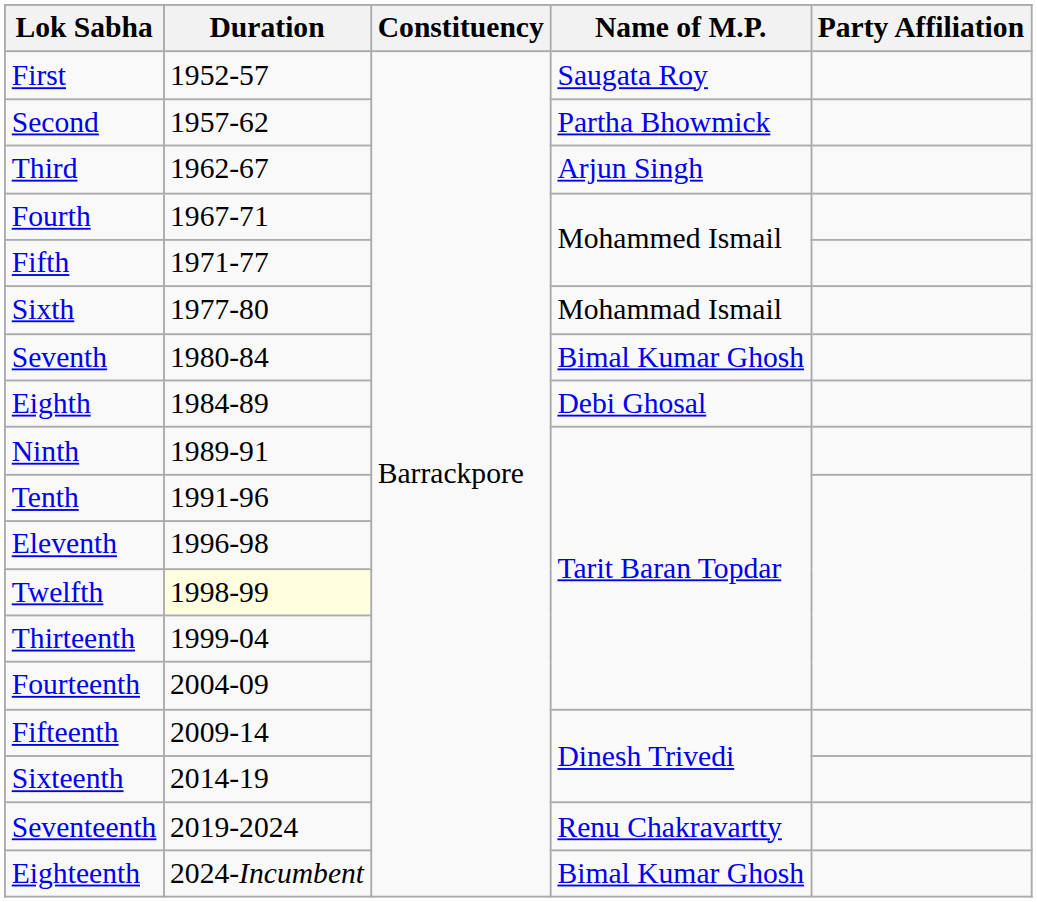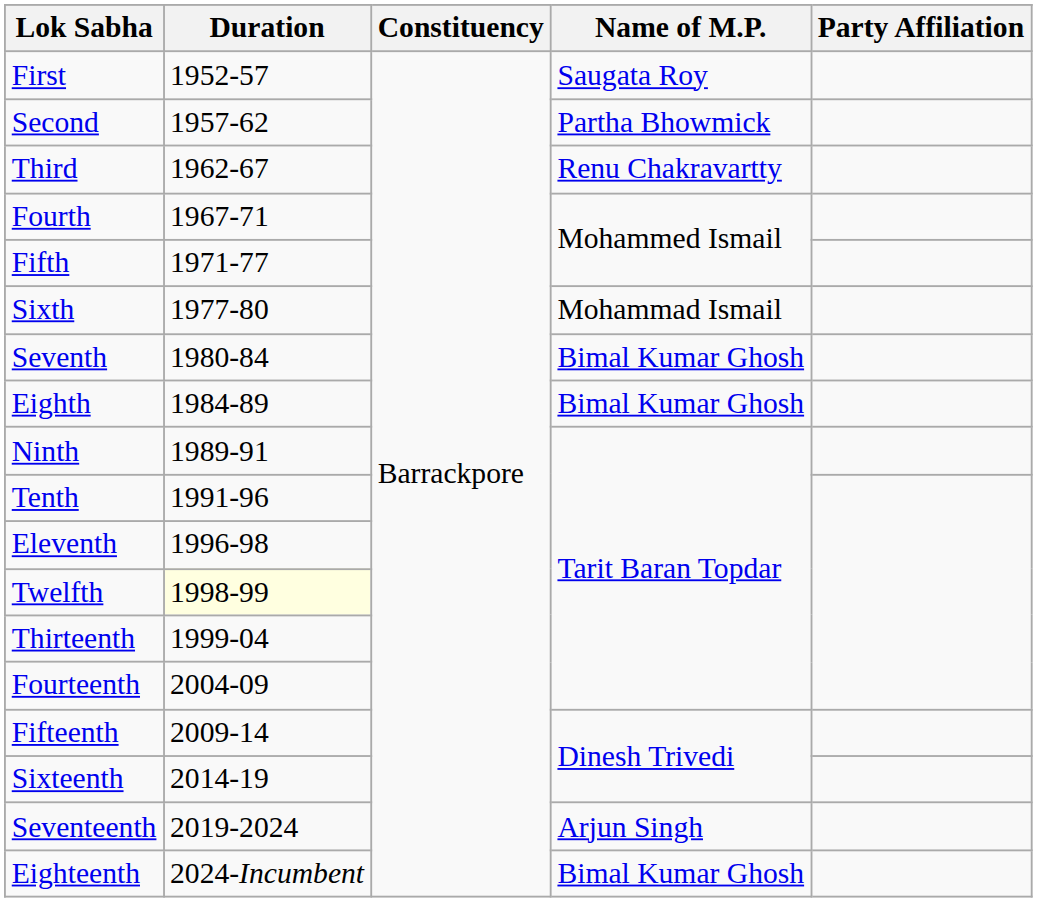 <table class="wikitable sortable">
 <tr>
 <th>Lok Sabha</th>
 <th>Duration</th>
 <th>Constituency</th>
 <th>Name of M.P.</th>
 <th colspan=2>Party Affiliation</th>
 </tr>
 <tr>
 <td><a href='#'>First</a></td>
 <td>1952-57</td>
 <td rowspan=18>Barrackpore</td>
 <td><a href='#'>Saugata Roy</a></td>
 <td></td>
 </tr>
 <tr>
 <td><a href='#'>Second</a></td>
 <td>1957-62</td>
 <td><a href='#'>Partha Bhowmick</a></td>
 <td></td>
 </tr>
 <tr>
 <td><a href='#'>Third</a></td>
 <td>1962-67</td>
-<td><a href='#'>Arjun Singh</a></td>
+<td><a href='#'>Renu Chakravartty</a></td>
 <td></td>
 </tr>
 <tr>
 <td><a href='#'>Fourth</a></td>
 <td>1967-71</td>
 <td rowspan=2>Mohammed Ismail</td>
 <td></td>
 </tr>
 <tr>
 <td><a href='#'>Fifth</a></td>
 <td>1971-77</td>
 </tr>
 <tr>
 <td><a href='#'>Sixth</a></td>
 <td>1977-80</td>
 <td>Mohammad Ismail</td>
 <td></td>
 </tr>
 <tr>
 <td><a href='#'>Seventh</a></td>
 <td>1980-84</td>
 <td><a href='#'>Bimal Kumar Ghosh</a></td>
 <td></td>
 </tr>
 <tr>
 <td><a href='#'>Eighth</a></td>
 <td>1984-89</td>
-<td><a href='#'>Debi Ghosal</a></td>
+<td><a href='#'>Bimal Kumar Ghosh</a></td>
 <td></td>
 </tr>
 <tr>
 <td><a href='#'>Ninth</a></td>
 <td>1989-91</td>
 <td rowspan=6><a href='#'>Tarit Baran Topdar</a></td>
 <td><br></td>
 </tr>
 <tr>
 <td><a href='#'>Tenth</a></td>
 <td>1991-96</td>
 </tr>
 <tr>
 <td><a href='#'>Eleventh</a></td>
 <td>1996-98</td>
 </tr>
 <tr>
 <td><a href='#'>Twelfth</a></td>
 <td style="background: lightyellow;">1998-99</td>
 </tr>
 <tr>
 <td><a href='#'>Thirteenth</a></td>
 <td>1999-04</td>
 </tr>
 <tr>
 <td><a href='#'>Fourteenth</a></td>
 <td>2004-09</td>
 </tr>
 <tr>
 <td><a href='#'>Fifteenth</a></td>
 <td>2009-14</td>
 <td rowspan=2><a href='#'>Dinesh Trivedi</a></td>
 <td></td>
 </tr>
 <tr>
 <td><a href='#'>Sixteenth</a></td>
 <td>2014-19</td>
 </tr>
 <tr>
 <td><a href='#'>Seventeenth</a></td>
 <td>2019-2024</td>
-<td><a href='#'>Renu Chakravartty</a></td>
+<td><a href='#'>Arjun Singh</a></td>
 <td></td>
 </tr>
 <tr>
 <td><a href='#'>Eighteenth</a></td>
 <td>2024-<em>Incumbent</em></td>
 <td><a href='#'>Bimal Kumar Ghosh</a></td>
 <td></td>
 </tr>
 </table>
